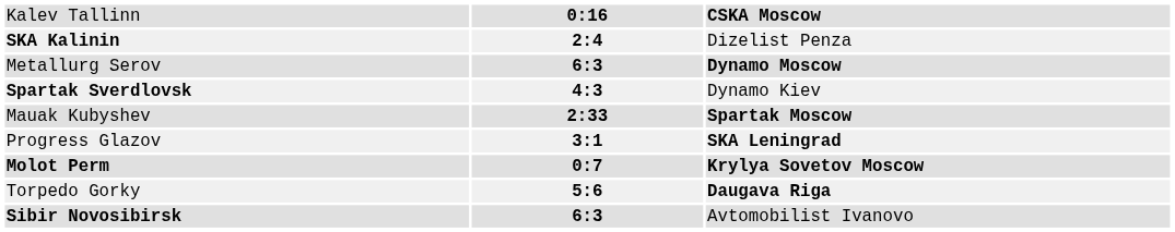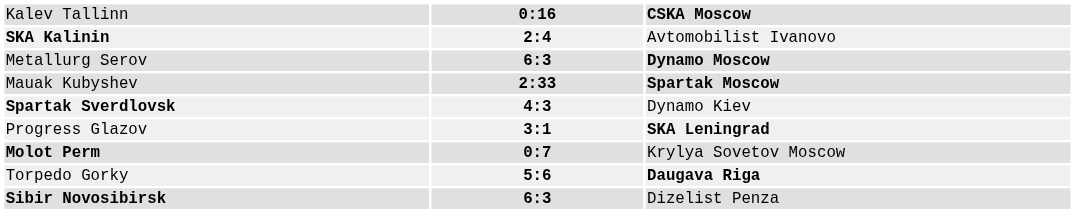 <table width="70%">
 <tr bgcolor="#e0e0e0">
 <td style="width:40%;">Kalev Tallinn</td>
 <td style="width:20%;" align="center"><strong>0:16</strong></td>
 <td style="width:40%;"><strong>CSKA Moscow</strong></td>
 </tr>
 <tr bgcolor="#f0f0f0">
 <td><strong>SKA Kalinin</strong></td>
 <td align="center"><strong>2:4</strong></td>
-<td>Dizelist Penza</td>
+<td>Avtomobilist Ivanovo</td>
 </tr>
 <tr bgcolor="#e0e0e0">
 <td>Metallurg Serov</td>
 <td align="center"><strong>6:3</strong></td>
 <td><strong>Dynamo Moscow</strong></td>
 </tr>
+<tr bgcolor="#e0e0e0">
+<td>Mauak Kubyshev</td>
+<td align="center"><strong>2:33</strong></td>
+<td><strong>Spartak Moscow</strong></td>
+</tr>
 <tr bgcolor="#f0f0f0">
 <td><strong>Spartak Sverdlovsk</strong></td>
 <td align="center"><strong>4:3</strong></td>
 <td>Dynamo Kiev</td>
-</tr>
-<tr bgcolor="#e0e0e0">
-<td>Mauak Kubyshev</td>
-<td align="center"><strong>2:33</strong></td>
-<td><strong>Spartak Moscow</strong></td>
 </tr>
 <tr bgcolor="#f0f0f0">
 <td>Progress Glazov</td>
 <td align="center"><strong>3:1</strong></td>
 <td><strong>SKA Leningrad</strong></td>
 </tr>
 <tr bgcolor="#e0e0e0">
 <td><strong>Molot Perm</strong></td>
 <td align="center"><strong>0:7</strong></td>
-<td><strong>Krylya Sovetov Moscow</strong></td>
+<td>Krylya Sovetov Moscow</td>
 </tr>
 <tr bgcolor="#f0f0f0">
 <td>Torpedo Gorky</td>
 <td align="center"><strong>5:6</strong></td>
 <td><strong>Daugava Riga</strong></td>
 </tr>
 <tr bgcolor="#e0e0e0">
 <td><strong>Sibir Novosibirsk</strong></td>
 <td align="center"><strong>6:3</strong></td>
-<td>Avtomobilist Ivanovo</td>
+<td>Dizelist Penza</td>
 </tr>
 </table>
